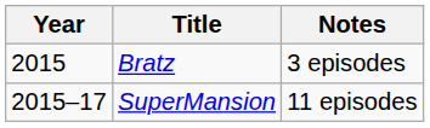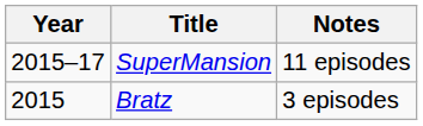 <table class="wikitable sortable">
 <tr>
 <th>Year</th>
 <th>Title</th>
 <th>Notes</th>
 </tr>
 <tr>
+<td>2015–17</td>
+<td><em><a href='#'>SuperMansion</a></em></td>
+<td>11 episodes</td>
+</tr>
+<tr>
 <td>2015</td>
 <td><em><a href='#'>Bratz</a></em></td>
 <td>3 episodes</td>
 </tr>
-<tr>
-<td>2015–17</td>
-<td><em><a href='#'>SuperMansion</a></em></td>
-<td>11 episodes</td>
-</tr>
 </table>
